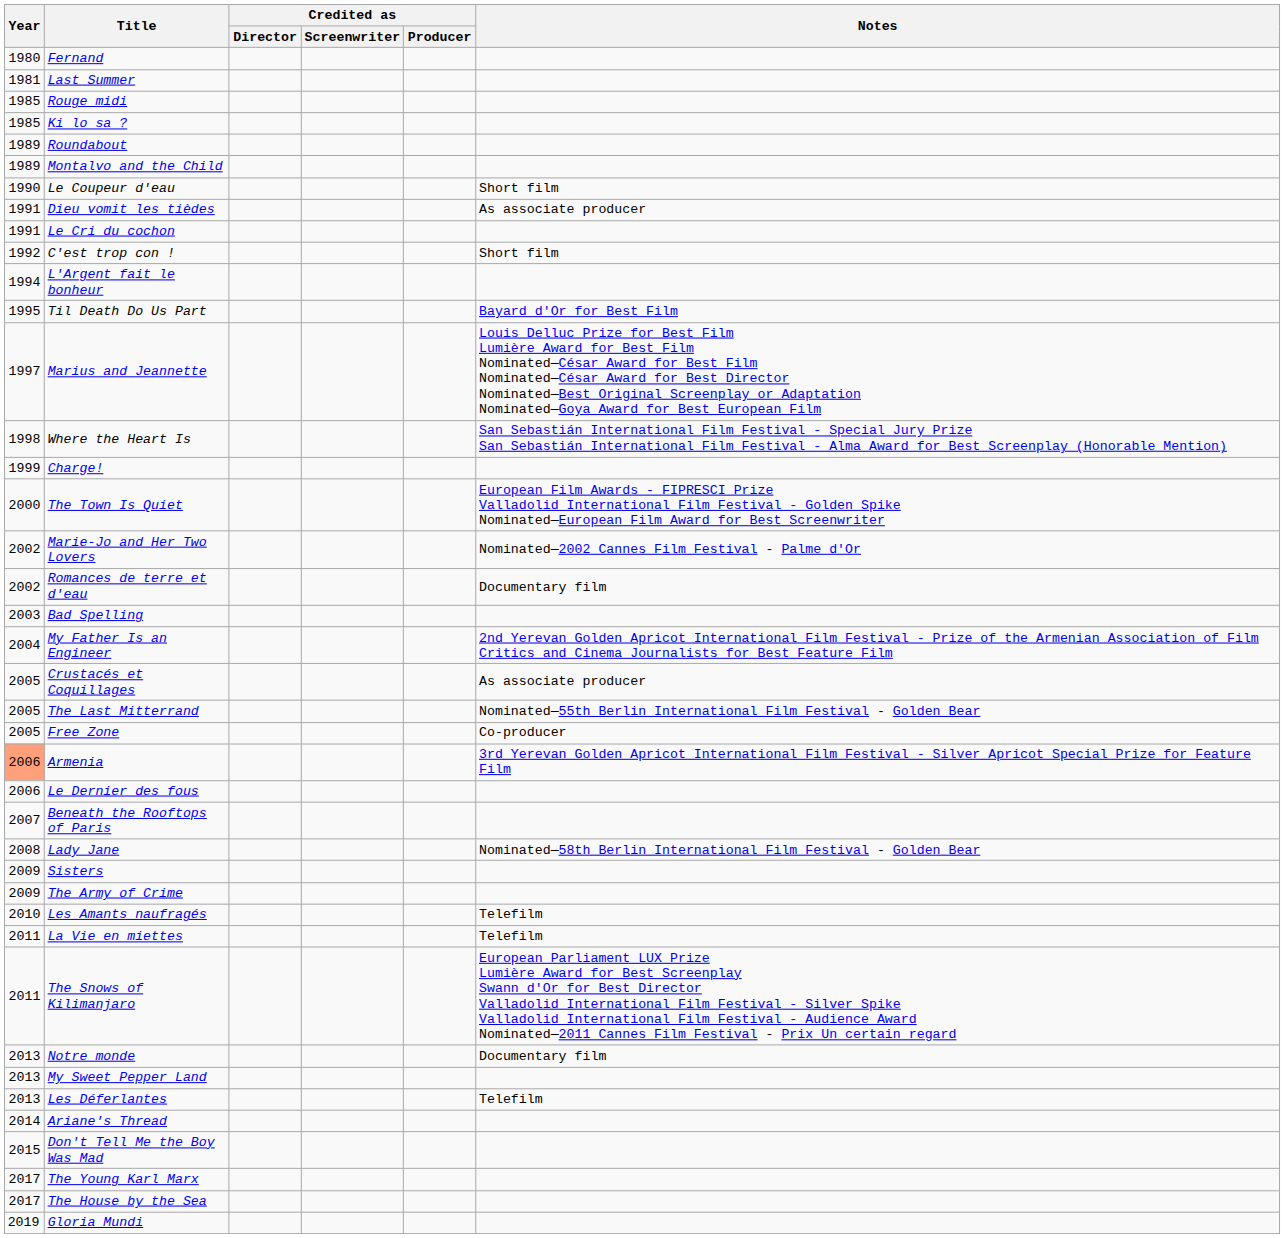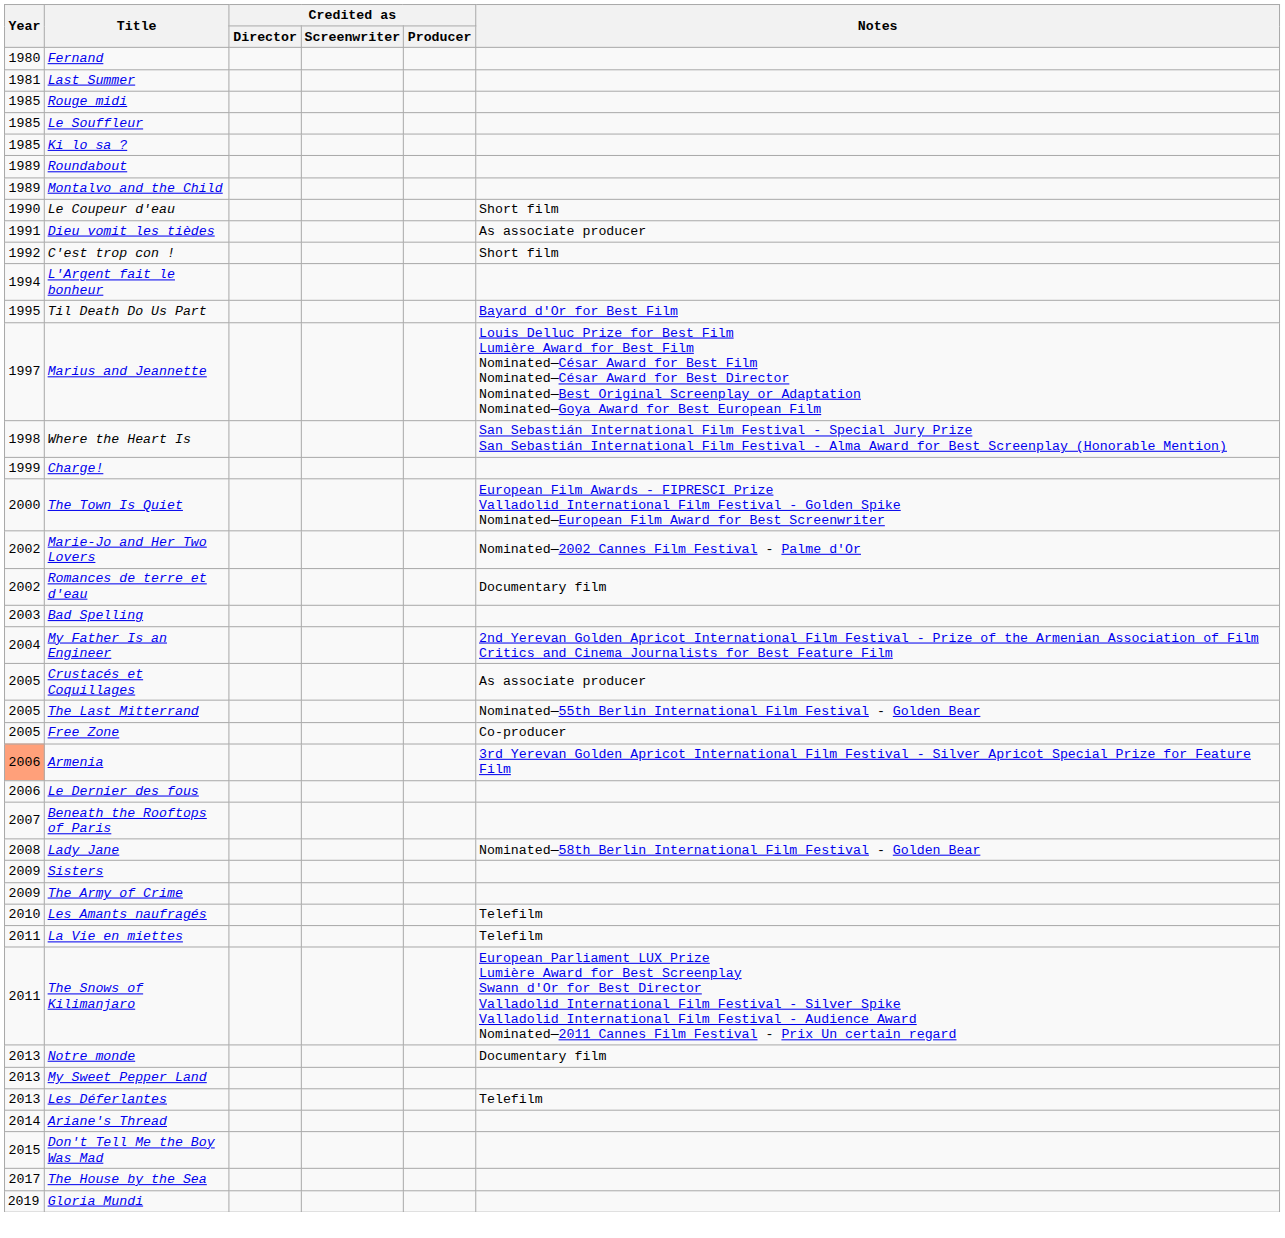 <table class="wikitable sortable">
 <tr>
 <th rowspan=2 width="33">Year</th>
 <th rowspan=2>Title</th>
 <th colspan=3>Credited as</th>
 <th rowspan=2>Notes</th>
 </tr>
 <tr>
 <th width=65>Director</th>
 <th width=65>Screenwriter</th>
 <th width=65>Producer</th>
 </tr>
 <tr>
 <td align="center">1980</td>
 <td align="left"><em><a href='#'>Fernand</a></em></td>
 <td></td>
 <td></td>
 <td></td>
 <td></td>
 </tr>
 <tr>
 <td align="center">1981</td>
 <td align="left"><em><a href='#'>Last Summer</a></em></td>
 <td></td>
 <td></td>
 <td></td>
 <td></td>
 </tr>
 <tr>
 <td align="center">1985</td>
 <td align="left"><em><a href='#'>Rouge midi</a></em></td>
+<td></td>
+<td></td>
+<td></td>
+<td></td>
+</tr>
+<tr>
+<td align="center">1985</td>
+<td align="left"><em><a href='#'>Le Souffleur</a></em></td>
 <td></td>
 <td></td>
 <td></td>
 <td></td>
 </tr>
 <tr>
 <td align="center">1985</td>
 <td align="left"><em><a href='#'>Ki lo sa ?</a></em></td>
 <td></td>
 <td></td>
 <td></td>
 <td></td>
 </tr>
 <tr>
 <td align="center">1989</td>
 <td align="left"><em><a href='#'>Roundabout</a></em></td>
 <td></td>
 <td></td>
 <td></td>
 <td></td>
 </tr>
 <tr>
 <td align="center">1989</td>
 <td align="left"><em><a href='#'>Montalvo and the Child</a></em></td>
 <td></td>
 <td></td>
 <td></td>
 <td></td>
 </tr>
 <tr>
 <td align="center">1990</td>
 <td align="left"><em>Le Coupeur d'eau</em></td>
 <td></td>
 <td></td>
 <td></td>
 <td>Short film</td>
 </tr>
 <tr>
 <td align="center">1991</td>
 <td align="left"><em><a href='#'>Dieu vomit les tièdes</a></em></td>
 <td></td>
 <td></td>
 <td></td>
 <td>As associate producer</td>
-</tr>
-<tr>
-<td align="center">1991</td>
-<td align="left"><em><a href='#'>Le Cri du cochon</a></em></td>
-<td></td>
-<td></td>
-<td></td>
-<td></td>
 </tr>
 <tr>
 <td align="center">1992</td>
 <td align="left"><em>C'est trop con !</em></td>
 <td></td>
 <td></td>
 <td></td>
 <td>Short film</td>
 </tr>
 <tr>
 <td align="center">1994</td>
 <td align="left"><em><a href='#'>L'Argent fait le bonheur</a></em></td>
 <td></td>
 <td></td>
 <td></td>
 <td></td>
 </tr>
 <tr>
 <td align="center">1995</td>
 <td align="left"><em>Til Death Do Us Part</em></td>
 <td></td>
 <td></td>
 <td></td>
 <td><a href='#'>Bayard d'Or for Best Film</a></td>
 </tr>
 <tr>
 <td align="center">1997</td>
 <td align="left"><em><a href='#'>Marius and Jeannette</a></em></td>
 <td></td>
 <td></td>
 <td></td>
 <td><a href='#'>Louis Delluc Prize for Best Film</a><br><a href='#'>Lumière Award for Best Film</a><br>Nominated—<a href='#'>César Award for Best Film</a><br>Nominated—<a href='#'>César Award for Best Director</a><br>Nominated—<a href='#'>Best Original Screenplay or Adaptation</a><br>Nominated—<a href='#'>Goya Award for Best European Film</a></td>
 </tr>
 <tr>
 <td align="center">1998</td>
 <td align="left"><em>Where the Heart Is</em></td>
 <td></td>
 <td></td>
 <td></td>
 <td><a href='#'>San Sebastián International Film Festival - Special Jury Prize</a><br><a href='#'>San Sebastián International Film Festival -  Alma Award for Best Screenplay (Honorable Mention)</a></td>
 </tr>
 <tr>
 <td align="center">1999</td>
 <td align="left"><em><a href='#'>Charge!</a></em></td>
 <td></td>
 <td></td>
 <td></td>
 <td></td>
 </tr>
 <tr>
 <td align="center">2000</td>
 <td align="left"><em><a href='#'>The Town Is Quiet</a></em></td>
 <td></td>
 <td></td>
 <td></td>
 <td><a href='#'>European Film Awards - FIPRESCI Prize</a><br><a href='#'>Valladolid International Film Festival - Golden Spike</a><br>Nominated—<a href='#'>European Film Award for Best Screenwriter</a></td>
 </tr>
 <tr>
 <td align="center">2002</td>
 <td align="left"><em><a href='#'>Marie-Jo and Her Two Lovers</a></em></td>
 <td></td>
 <td></td>
 <td></td>
 <td>Nominated—<a href='#'>2002 Cannes Film Festival</a> - <a href='#'>Palme d'Or</a></td>
 </tr>
 <tr>
 <td align="center">2002</td>
 <td align="left"><em><a href='#'>Romances de terre et d'eau</a></em></td>
 <td></td>
 <td></td>
 <td></td>
 <td>Documentary film</td>
 </tr>
 <tr>
 <td align="center">2003</td>
 <td align="left"><em><a href='#'>Bad Spelling</a></em></td>
 <td></td>
 <td></td>
 <td></td>
 <td></td>
 </tr>
 <tr>
 <td align="center">2004</td>
 <td align="left"><em><a href='#'>My Father Is an Engineer</a></em></td>
 <td></td>
 <td></td>
 <td></td>
 <td><a href='#'>2nd Yerevan Golden Apricot International Film Festival - Prize of the Armenian Association of Film Critics and Cinema Journalists for Best Feature Film</a></td>
 </tr>
 <tr>
 <td align="center">2005</td>
 <td align="left"><em><a href='#'>Crustacés et Coquillages</a></em></td>
 <td></td>
 <td></td>
 <td></td>
 <td>As associate producer</td>
 </tr>
 <tr>
 <td align="center">2005</td>
 <td align="left"><em><a href='#'>The Last Mitterrand</a></em></td>
 <td></td>
 <td></td>
 <td></td>
 <td>Nominated—<a href='#'>55th Berlin International Film Festival</a> - <a href='#'>Golden Bear</a></td>
 </tr>
 <tr>
 <td align="center">2005</td>
 <td align="left"><em><a href='#'>Free Zone</a></em></td>
 <td></td>
 <td></td>
 <td></td>
 <td>Co-producer</td>
 </tr>
 <tr>
 <td align="center" style="background: lightsalmon;">2006</td>
 <td align="left"><em><a href='#'>Armenia</a></em></td>
 <td></td>
 <td></td>
 <td></td>
 <td><a href='#'>3rd Yerevan Golden Apricot International Film Festival - Silver Apricot Special Prize for Feature Film</a></td>
 </tr>
 <tr>
 <td align="center">2006</td>
 <td align="left"><em><a href='#'>Le Dernier des fous</a></em></td>
 <td></td>
 <td></td>
 <td></td>
 <td></td>
 </tr>
 <tr>
 <td align="center">2007</td>
 <td align="left"><em><a href='#'>Beneath the Rooftops of Paris</a></em></td>
 <td></td>
 <td></td>
 <td></td>
 <td></td>
 </tr>
 <tr>
 <td align="center">2008</td>
 <td align="left"><em><a href='#'>Lady Jane</a></em></td>
 <td></td>
 <td></td>
 <td></td>
 <td>Nominated—<a href='#'>58th Berlin International Film Festival</a> - <a href='#'>Golden Bear</a></td>
 </tr>
 <tr>
 <td align="center">2009</td>
 <td align="left"><em><a href='#'>Sisters</a></em></td>
 <td></td>
 <td></td>
 <td></td>
 <td></td>
 </tr>
 <tr>
 <td align="center">2009</td>
 <td align="left"><em><a href='#'>The Army of Crime</a></em></td>
 <td></td>
 <td></td>
 <td></td>
 <td></td>
 </tr>
 <tr>
 <td align="center">2010</td>
 <td align="left"><em><a href='#'>Les Amants naufragés</a></em></td>
 <td></td>
 <td></td>
 <td></td>
 <td>Telefilm</td>
 </tr>
 <tr>
 <td align="center">2011</td>
 <td align="left"><em><a href='#'>La Vie en miettes</a></em></td>
 <td></td>
 <td></td>
 <td></td>
 <td>Telefilm</td>
 </tr>
 <tr>
 <td align="center">2011</td>
 <td align="left"><em><a href='#'>The Snows of Kilimanjaro</a></em></td>
 <td></td>
 <td></td>
 <td></td>
 <td><a href='#'>European Parliament LUX Prize</a><br><a href='#'>Lumière Award for Best Screenplay</a><br><a href='#'>Swann d'Or for Best Director</a><br><a href='#'>Valladolid International Film Festival - Silver Spike</a><br><a href='#'>Valladolid International Film Festival - Audience Award</a><br>Nominated—<a href='#'>2011 Cannes Film Festival</a> - <a href='#'>Prix Un certain regard</a></td>
 </tr>
 <tr>
 <td align="center">2013</td>
 <td align="left"><em><a href='#'>Notre monde</a></em></td>
 <td></td>
 <td></td>
 <td></td>
 <td>Documentary film</td>
 </tr>
 <tr>
 <td align="center">2013</td>
 <td align="left"><em><a href='#'>My Sweet Pepper Land</a></em></td>
 <td></td>
 <td></td>
 <td></td>
 <td></td>
 </tr>
 <tr>
 <td align="center">2013</td>
 <td align="left"><em><a href='#'>Les Déferlantes</a></em></td>
 <td></td>
 <td></td>
 <td></td>
 <td>Telefilm</td>
 </tr>
 <tr>
 <td align="center">2014</td>
 <td align="left"><em><a href='#'>Ariane's Thread</a></em></td>
 <td></td>
 <td></td>
 <td></td>
 <td></td>
 </tr>
 <tr>
 <td align="center">2015</td>
 <td align="left"><em><a href='#'>Don't Tell Me the Boy Was Mad</a></em></td>
 <td></td>
 <td></td>
 <td></td>
 <td></td>
 </tr>
 <tr>
 <td align="center">2017</td>
-<td align="left"><em><a href='#'>The Young Karl Marx</a></em></td>
-<td></td>
-<td></td>
-<td></td>
-<td></td>
-</tr>
-<tr>
-<td align="center">2017</td>
 <td align="left"><em><a href='#'>The House by the Sea</a></em></td>
 <td></td>
 <td></td>
 <td></td>
 <td></td>
 </tr>
 <tr>
 <td>2019</td>
 <td><em><a href='#'>Gloria Mundi</a></em></td>
 <td></td>
 <td></td>
 <td></td>
 <td></td>
 </tr>
 </table>
